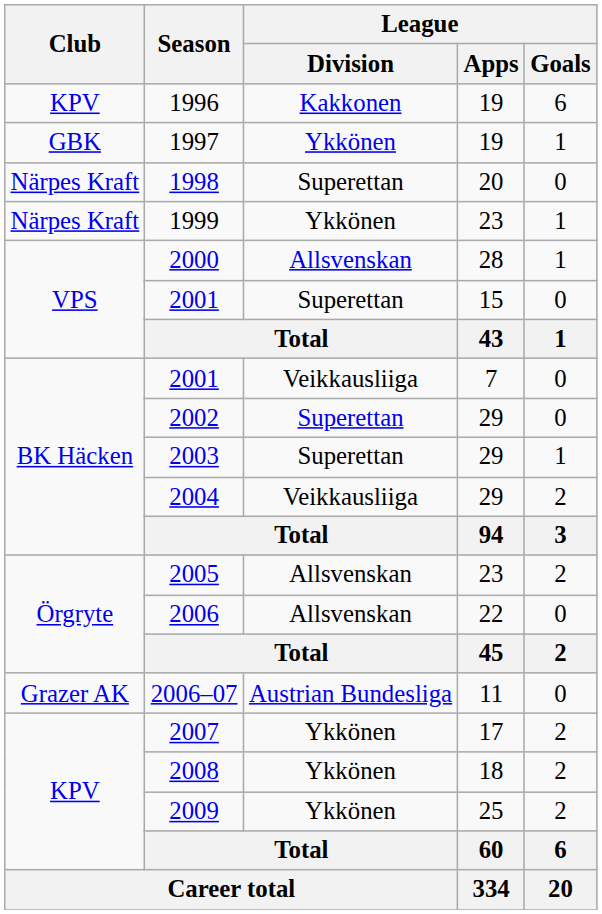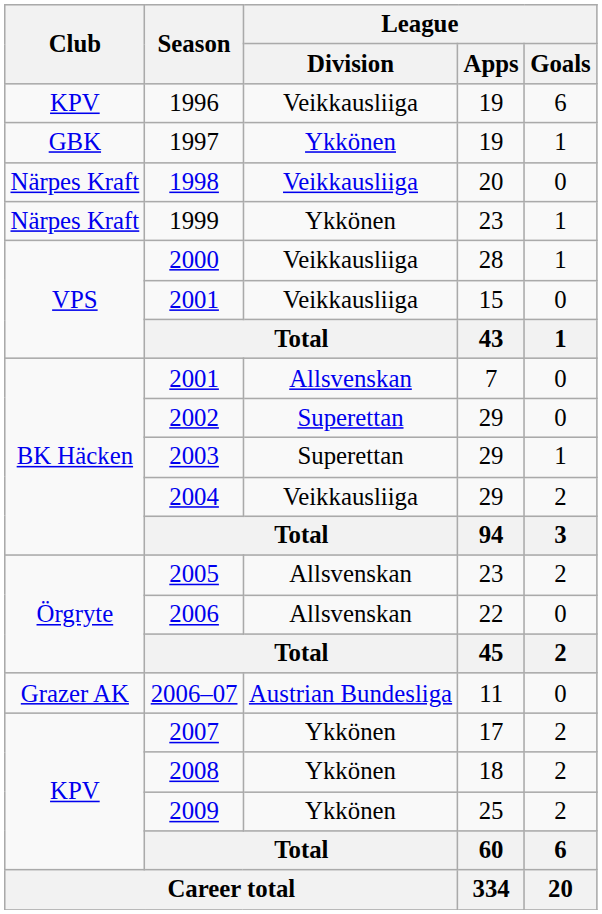 <table class="wikitable" style="text-align:center">
 <tr>
 <th rowspan="2">Club</th>
 <th rowspan="2">Season</th>
 <th colspan="3">League</th>
 </tr>
 <tr>
 <th>Division</th>
 <th>Apps</th>
 <th>Goals</th>
 </tr>
 <tr>
 <td><a href='#'>KPV</a></td>
 <td>1996</td>
-<td><a href='#'>Kakkonen</a></td>
+<td>Veikkausliiga</td>
 <td>19</td>
 <td>6</td>
 </tr>
 <tr>
 <td><a href='#'>GBK</a></td>
 <td>1997</td>
 <td><a href='#'>Ykkönen</a></td>
 <td>19</td>
 <td>1</td>
 </tr>
 <tr>
 <td><a href='#'>Närpes Kraft</a></td>
 <td><a href='#'>1998</a></td>
-<td>Superettan</td>
+<td><a href='#'>Veikkausliiga</a></td>
 <td>20</td>
 <td>0</td>
 </tr>
 <tr>
 <td><a href='#'>Närpes Kraft</a></td>
 <td>1999</td>
 <td>Ykkönen</td>
 <td>23</td>
 <td>1</td>
 </tr>
 <tr>
 <td rowspan="3"><a href='#'>VPS</a></td>
 <td><a href='#'>2000</a></td>
-<td><a href='#'>Allsvenskan</a></td>
+<td>Veikkausliiga</td>
 <td>28</td>
 <td>1</td>
 </tr>
 <tr>
 <td><a href='#'>2001</a></td>
-<td>Superettan</td>
+<td>Veikkausliiga</td>
 <td>15</td>
 <td>0</td>
 </tr>
 <tr>
 <th colspan="2">Total</th>
 <th>43</th>
 <th>1</th>
 </tr>
 <tr>
 <td rowspan="5"><a href='#'>BK Häcken</a></td>
 <td><a href='#'>2001</a></td>
-<td>Veikkausliiga</td>
+<td><a href='#'>Allsvenskan</a></td>
 <td>7</td>
 <td>0</td>
 </tr>
 <tr>
 <td><a href='#'>2002</a></td>
 <td><a href='#'>Superettan</a></td>
 <td>29</td>
 <td>0</td>
 </tr>
 <tr>
 <td><a href='#'>2003</a></td>
 <td>Superettan</td>
 <td>29</td>
 <td>1</td>
 </tr>
 <tr>
 <td><a href='#'>2004</a></td>
 <td>Veikkausliiga</td>
 <td>29</td>
 <td>2</td>
 </tr>
 <tr>
 <th colspan="2">Total</th>
 <th>94</th>
 <th>3</th>
 </tr>
 <tr>
 <td rowspan="3"><a href='#'>Örgryte</a></td>
 <td><a href='#'>2005</a></td>
 <td>Allsvenskan</td>
 <td>23</td>
 <td>2</td>
 </tr>
 <tr>
 <td><a href='#'>2006</a></td>
 <td>Allsvenskan</td>
 <td>22</td>
 <td>0</td>
 </tr>
 <tr>
 <th colspan="2">Total</th>
 <th>45</th>
 <th>2</th>
 </tr>
 <tr>
 <td><a href='#'>Grazer AK</a></td>
 <td><a href='#'>2006–07</a></td>
 <td><a href='#'>Austrian Bundesliga</a></td>
 <td>11</td>
 <td>0</td>
 </tr>
 <tr>
 <td rowspan="4"><a href='#'>KPV</a></td>
 <td><a href='#'>2007</a></td>
 <td>Ykkönen</td>
 <td>17</td>
 <td>2</td>
 </tr>
 <tr>
 <td><a href='#'>2008</a></td>
 <td>Ykkönen</td>
 <td>18</td>
 <td>2</td>
 </tr>
 <tr>
 <td><a href='#'>2009</a></td>
 <td>Ykkönen</td>
 <td>25</td>
 <td>2</td>
 </tr>
 <tr>
 <th colspan="2">Total</th>
 <th>60</th>
 <th>6</th>
 </tr>
 <tr>
 <th colspan="3">Career total</th>
 <th>334</th>
 <th>20</th>
 </tr>
 </table>
